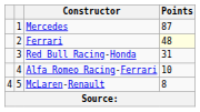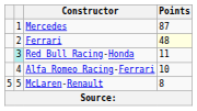 <table class="wikitable" style="font-size: 85%;">
 <tr>
 <th></th>
 <th scope="col"></th>
 <th scope="col">Constructor</th>
 <th scope="col">Points</th>
 </tr>
 <tr>
 <td align="left"></td>
 <td align="center">1</td>
 <td> <a href='#'>Mercedes</a></td>
 <td align="left">87</td>
 </tr>
 <tr>
 <td align="left"></td>
 <td align="center">2</td>
 <td> <a href='#'>Ferrari</a></td>
 <td align="left" style="background: lightyellow;">48</td>
 </tr>
 <tr>
 <td align="left"></td>
-<td align="center">3</td>
+<td align="center" style="background: paleturquoise;">3</td>
 <td> <a href='#'>Red Bull Racing</a>-<a href='#'>Honda</a></td>
-<td align="left">31</td>
+<td align="left">11</td>
 </tr>
 <tr>
 <td align="left"></td>
 <td align="center">4</td>
 <td> <a href='#'>Alfa Romeo Racing</a>-<a href='#'>Ferrari</a></td>
 <td align="left">10</td>
 </tr>
 <tr>
-<td align="left"> 4</td>
+<td align="left"> 5</td>
 <td align="center">5</td>
 <td> <a href='#'>McLaren</a>-<a href='#'>Renault</a></td>
 <td align="left">8</td>
 </tr>
 <tr>
 <th colspan=4>Source:</th>
 </tr>
 </table>
